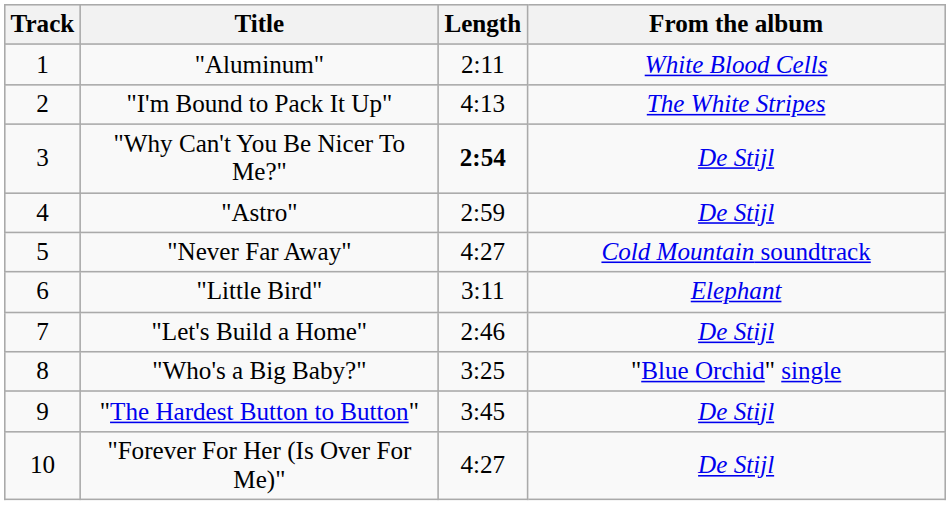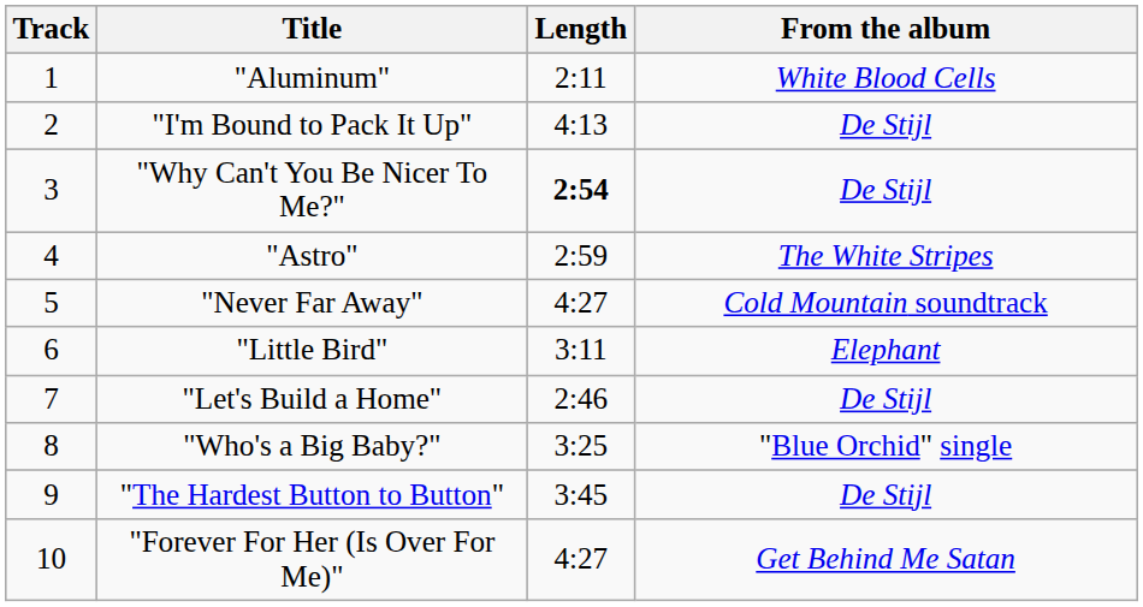 <table class="wikitable">
 <tr>
 <th>Track</th>
 <th style="width:221px;">Title</th>
 <th>Length</th>
 <th style="width:259px;">From the album</th>
 </tr>
 <tr style="text-align:center;">
 <td>1</td>
 <td>"Aluminum"</td>
 <td>2:11</td>
 <td><em><a href='#'>White Blood Cells</a></em></td>
 </tr>
 <tr style="text-align:center;">
 <td>2</td>
 <td>"I'm Bound to Pack It Up"</td>
 <td>4:13</td>
-<td><em><a href='#'>The White Stripes</a></em></td>
+<td><em><a href='#'>De Stijl</a></em></td>
 </tr>
 <tr style="text-align:center;">
 <td>3</td>
 <td>"Why Can't You Be Nicer To Me?"</td>
 <td><strong>2:54</strong></td>
 <td><em><a href='#'>De Stijl</a></em></td>
 </tr>
 <tr style="text-align:center;">
 <td>4</td>
 <td>"Astro"</td>
 <td>2:59</td>
-<td><em><a href='#'>De Stijl</a></em></td>
+<td><em><a href='#'>The White Stripes</a></em></td>
 </tr>
 <tr style="text-align:center;">
 <td>5</td>
 <td>"Never Far Away"</td>
 <td>4:27</td>
 <td><a href='#'><em>Cold Mountain</em> soundtrack</a></td>
 </tr>
 <tr style="text-align:center;">
 <td>6</td>
 <td>"Little Bird"</td>
 <td>3:11</td>
 <td><em><a href='#'>Elephant</a></em></td>
 </tr>
 <tr style="text-align:center;">
 <td>7</td>
 <td>"Let's Build a Home"</td>
 <td>2:46</td>
 <td><em><a href='#'>De Stijl</a></em></td>
 </tr>
 <tr style="text-align:center;">
 <td>8</td>
 <td>"Who's a Big Baby?"</td>
 <td>3:25</td>
 <td>"<a href='#'>Blue Orchid</a>" <a href='#'>single</a></td>
 </tr>
 <tr style="text-align:center;">
 <td>9</td>
 <td>"<a href='#'>The Hardest Button to Button</a>"</td>
 <td>3:45</td>
 <td><em><a href='#'>De Stijl</a></em></td>
 </tr>
 <tr style="text-align:center;">
 <td>10</td>
 <td>"Forever For Her (Is Over For Me)"</td>
 <td>4:27</td>
-<td><em><a href='#'>De Stijl</a></em></td>
+<td><em><a href='#'>Get Behind Me Satan</a></em></td>
 </tr>
 </table>
